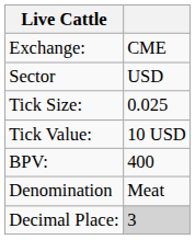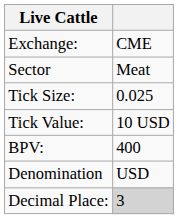 <table class="wikitable">
 <tr>
 <th>Live Cattle</th>
 <th></th>
 </tr>
 <tr>
 <td>Exchange:</td>
 <td>CME</td>
 </tr>
 <tr>
 <td>Sector</td>
-<td>USD</td>
+<td>Meat</td>
 </tr>
 <tr>
 <td>Tick Size:</td>
 <td>0.025</td>
 </tr>
 <tr>
 <td>Tick Value:</td>
 <td>10 USD</td>
 </tr>
 <tr>
 <td>BPV:</td>
 <td>400</td>
 </tr>
 <tr>
 <td>Denomination</td>
-<td>Meat</td>
+<td>USD</td>
 </tr>
 <tr>
 <td>Decimal Place:</td>
 <td style="background: lightgrey;">3</td>
 </tr>
 </table>
